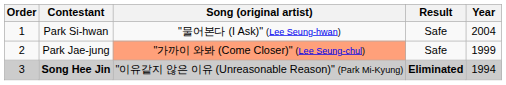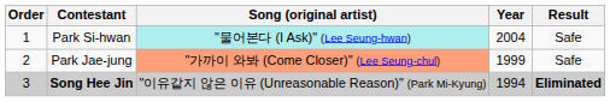 <table class="wikitable plainrowheaders" style="text-align:center">
 <tr>
 <th scope="col">Order</th>
 <th scope="col">Contestant</th>
 <th scope="col">Song (original artist)</th>
+<th scope="col" style="width:45px;">Year</th>
 <th scope="col">Result</th>
-<th scope="col" style="width:45px;">Year</th>
 </tr>
 <tr>
 <td>1</td>
 <td scope="row">Park Si-hwan</td>
-<td>"물어본다 (I Ask)" <small>(<a href='#'>Lee Seung-hwan</a>)</small></td>
+<td style="background: paleturquoise;">"물어본다 (I Ask)" <small>(<a href='#'>Lee Seung-hwan</a>)</small></td>
+<td>2004</td>
 <td>Safe</td>
-<td>2004</td>
 </tr>
 <tr>
 <td>2</td>
 <td scope="row">Park Jae-jung</td>
 <td style="background: lightsalmon;">"가까이 와봐 (Come Closer)" <small>(<a href='#'>Lee Seung-chul</a>)</small></td>
+<td>1999</td>
 <td>Safe</td>
-<td>1999</td>
 </tr>
 <tr style="background:#ccc;">
 <td>3</td>
 <td scope="row"><strong>Song Hee Jin</strong></td>
 <td>"이유같지 않은 이유 (Unreasonable Reason)" <small>(Park Mi-Kyung)</small></td>
+<td>1994</td>
 <td><strong>Eliminated</strong></td>
-<td>1994</td>
 </tr>
 </table>
